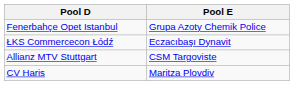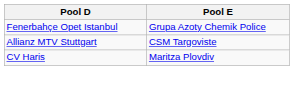 <table class="wikitable" style="text-align:left">
 <tr>
 <th width=230>Pool D</th>
 <th width=230>Pool E</th>
 </tr>
 <tr>
 <td> <a href='#'>Fenerbahçe Opet Istanbul</a></td>
 <td> <a href='#'>Grupa Azoty Chemik Police</a></td>
 </tr>
 <tr>
-<td> <a href='#'>ŁKS Commercecon Łódź</a></td>
-<td> <a href='#'>Eczacıbaşı Dynavit</a></td>
-</tr>
-<tr>
 <td> <a href='#'>Allianz MTV Stuttgart</a></td>
 <td> <a href='#'>CSM Targoviste</a></td>
 </tr>
 <tr>
 <td> <a href='#'>CV Haris</a></td>
 <td> <a href='#'>Maritza Plovdiv</a></td>
 </tr>
 </table>
